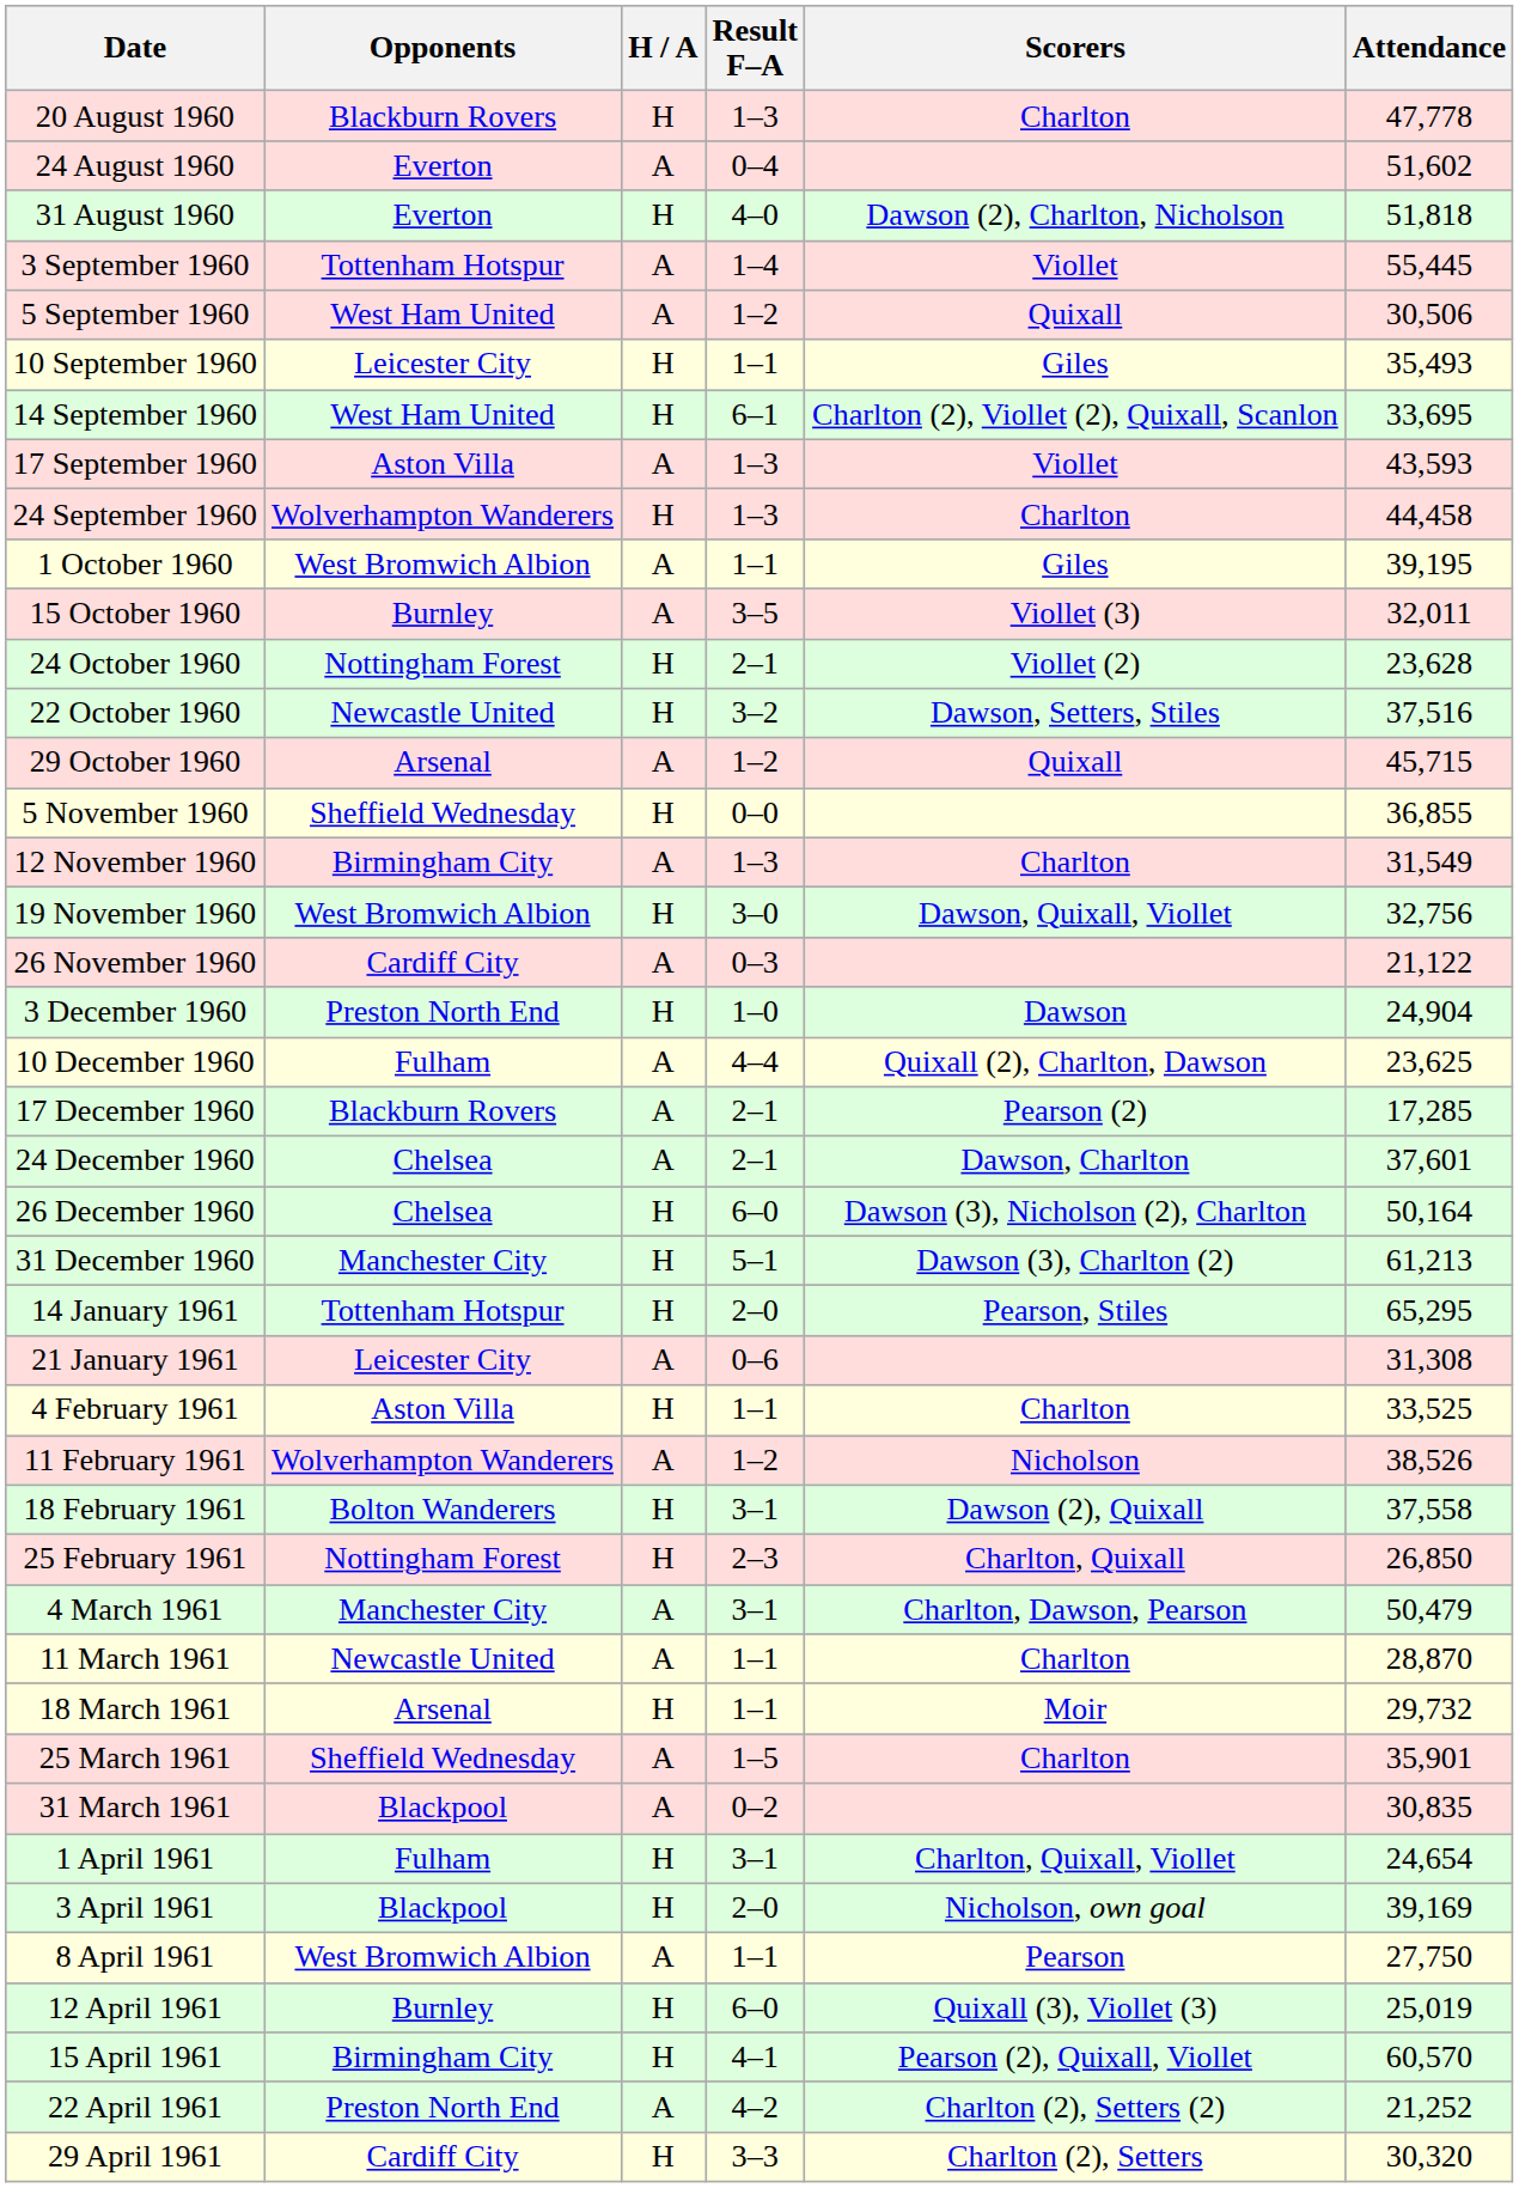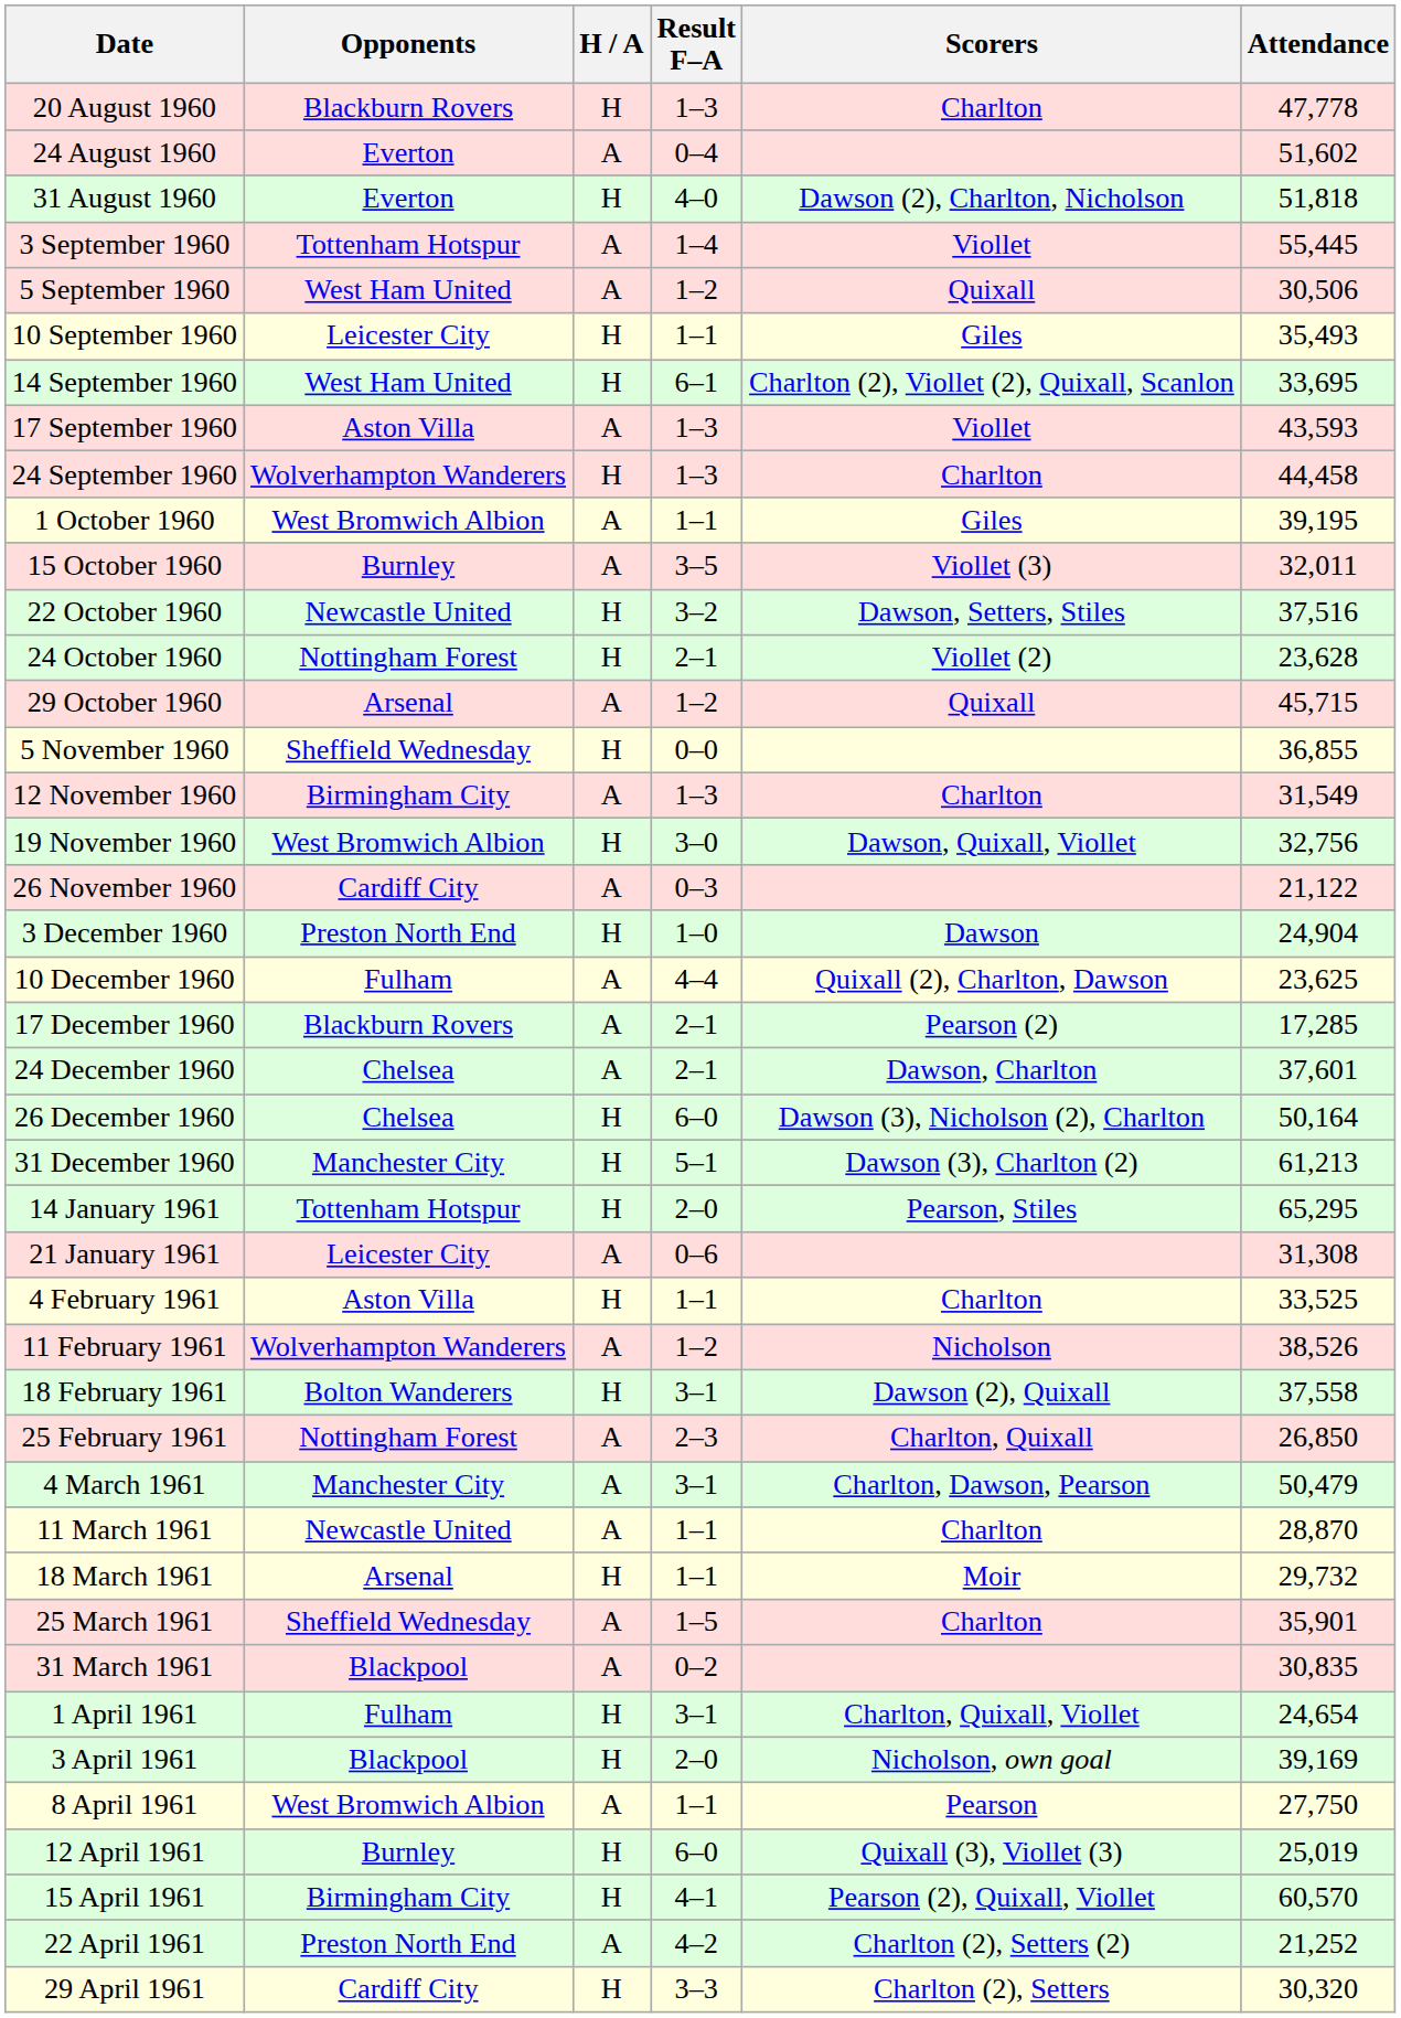 <table class="wikitable" style="text-align:center">
 <tr>
 <th>Date</th>
 <th>Opponents</th>
 <th>H / A</th>
 <th>Result<br>F–A</th>
 <th>Scorers</th>
 <th>Attendance</th>
 </tr>
 <tr bgcolor="#ffdddd">
 <td>20 August 1960</td>
 <td><a href='#'>Blackburn Rovers</a></td>
 <td>H</td>
 <td>1–3</td>
 <td><a href='#'>Charlton</a></td>
 <td>47,778</td>
 </tr>
 <tr bgcolor="#ffdddd">
 <td>24 August 1960</td>
 <td><a href='#'>Everton</a></td>
 <td>A</td>
 <td>0–4</td>
 <td></td>
 <td>51,602</td>
 </tr>
 <tr bgcolor="#ddffdd">
 <td>31 August 1960</td>
 <td><a href='#'>Everton</a></td>
 <td>H</td>
 <td>4–0</td>
 <td><a href='#'>Dawson</a> (2), <a href='#'>Charlton</a>, <a href='#'>Nicholson</a></td>
 <td>51,818</td>
 </tr>
 <tr bgcolor="#ffdddd">
 <td>3 September 1960</td>
 <td><a href='#'>Tottenham Hotspur</a></td>
 <td>A</td>
 <td>1–4</td>
 <td><a href='#'>Viollet</a></td>
 <td>55,445</td>
 </tr>
 <tr bgcolor="#ffdddd">
 <td>5 September 1960</td>
 <td><a href='#'>West Ham United</a></td>
 <td>A</td>
 <td>1–2</td>
 <td><a href='#'>Quixall</a></td>
 <td>30,506</td>
 </tr>
 <tr bgcolor="#ffffdd">
 <td>10 September 1960</td>
 <td><a href='#'>Leicester City</a></td>
 <td>H</td>
 <td>1–1</td>
 <td><a href='#'>Giles</a></td>
 <td>35,493</td>
 </tr>
 <tr bgcolor="#ddffdd">
 <td>14 September 1960</td>
 <td><a href='#'>West Ham United</a></td>
 <td>H</td>
 <td>6–1</td>
 <td><a href='#'>Charlton</a> (2), <a href='#'>Viollet</a> (2), <a href='#'>Quixall</a>, <a href='#'>Scanlon</a></td>
 <td>33,695</td>
 </tr>
 <tr bgcolor="#ffdddd">
 <td>17 September 1960</td>
 <td><a href='#'>Aston Villa</a></td>
 <td>A</td>
 <td>1–3</td>
 <td><a href='#'>Viollet</a></td>
 <td>43,593</td>
 </tr>
 <tr bgcolor="#ffdddd">
 <td>24 September 1960</td>
 <td><a href='#'>Wolverhampton Wanderers</a></td>
 <td>H</td>
 <td>1–3</td>
 <td><a href='#'>Charlton</a></td>
 <td>44,458</td>
 </tr>
 <tr bgcolor="#ffffdd">
 <td>1 October 1960</td>
 <td><a href='#'>West Bromwich Albion</a></td>
 <td>A</td>
 <td>1–1</td>
 <td><a href='#'>Giles</a></td>
 <td>39,195</td>
 </tr>
 <tr bgcolor="#ffdddd">
 <td>15 October 1960</td>
 <td><a href='#'>Burnley</a></td>
 <td>A</td>
 <td>3–5</td>
 <td><a href='#'>Viollet</a> (3)</td>
 <td>32,011</td>
 </tr>
 <tr bgcolor="#ddffdd">
+<td>22 October 1960</td>
+<td><a href='#'>Newcastle United</a></td>
+<td>H</td>
+<td>3–2</td>
+<td><a href='#'>Dawson</a>, <a href='#'>Setters</a>, <a href='#'>Stiles</a></td>
+<td>37,516</td>
+</tr>
+<tr bgcolor="#ddffdd">
 <td>24 October 1960</td>
 <td><a href='#'>Nottingham Forest</a></td>
 <td>H</td>
 <td>2–1</td>
 <td><a href='#'>Viollet</a> (2)</td>
 <td>23,628</td>
-</tr>
-<tr bgcolor="#ddffdd">
-<td>22 October 1960</td>
-<td><a href='#'>Newcastle United</a></td>
-<td>H</td>
-<td>3–2</td>
-<td><a href='#'>Dawson</a>, <a href='#'>Setters</a>, <a href='#'>Stiles</a></td>
-<td>37,516</td>
 </tr>
 <tr bgcolor="#ffdddd">
 <td>29 October 1960</td>
 <td><a href='#'>Arsenal</a></td>
 <td>A</td>
 <td>1–2</td>
 <td><a href='#'>Quixall</a></td>
 <td>45,715</td>
 </tr>
 <tr bgcolor="#ffffdd">
 <td>5 November 1960</td>
 <td><a href='#'>Sheffield Wednesday</a></td>
 <td>H</td>
 <td>0–0</td>
 <td></td>
 <td>36,855</td>
 </tr>
 <tr bgcolor="#ffdddd">
 <td>12 November 1960</td>
 <td><a href='#'>Birmingham City</a></td>
 <td>A</td>
 <td>1–3</td>
 <td><a href='#'>Charlton</a></td>
 <td>31,549</td>
 </tr>
 <tr bgcolor="#ddffdd">
 <td>19 November 1960</td>
 <td><a href='#'>West Bromwich Albion</a></td>
 <td>H</td>
 <td>3–0</td>
 <td><a href='#'>Dawson</a>, <a href='#'>Quixall</a>, <a href='#'>Viollet</a></td>
 <td>32,756</td>
 </tr>
 <tr bgcolor="#ffdddd">
 <td>26 November 1960</td>
 <td><a href='#'>Cardiff City</a></td>
 <td>A</td>
 <td>0–3</td>
 <td></td>
 <td>21,122</td>
 </tr>
 <tr bgcolor="#ddffdd">
 <td>3 December 1960</td>
 <td><a href='#'>Preston North End</a></td>
 <td>H</td>
 <td>1–0</td>
 <td><a href='#'>Dawson</a></td>
 <td>24,904</td>
 </tr>
 <tr bgcolor="#ffffdd">
 <td>10 December 1960</td>
 <td><a href='#'>Fulham</a></td>
 <td>A</td>
 <td>4–4</td>
 <td><a href='#'>Quixall</a> (2), <a href='#'>Charlton</a>, <a href='#'>Dawson</a></td>
 <td>23,625</td>
 </tr>
 <tr bgcolor="#ddffdd">
 <td>17 December 1960</td>
 <td><a href='#'>Blackburn Rovers</a></td>
 <td>A</td>
 <td>2–1</td>
 <td><a href='#'>Pearson</a> (2)</td>
 <td>17,285</td>
 </tr>
 <tr bgcolor="#ddffdd">
 <td>24 December 1960</td>
 <td><a href='#'>Chelsea</a></td>
 <td>A</td>
 <td>2–1</td>
 <td><a href='#'>Dawson</a>, <a href='#'>Charlton</a></td>
 <td>37,601</td>
 </tr>
 <tr bgcolor="#ddffdd">
 <td>26 December 1960</td>
 <td><a href='#'>Chelsea</a></td>
 <td>H</td>
 <td>6–0</td>
 <td><a href='#'>Dawson</a> (3), <a href='#'>Nicholson</a> (2), <a href='#'>Charlton</a></td>
 <td>50,164</td>
 </tr>
 <tr bgcolor="#ddffdd">
 <td>31 December 1960</td>
 <td><a href='#'>Manchester City</a></td>
 <td>H</td>
 <td>5–1</td>
 <td><a href='#'>Dawson</a> (3), <a href='#'>Charlton</a> (2)</td>
 <td>61,213</td>
 </tr>
 <tr bgcolor="#ddffdd">
 <td>14 January 1961</td>
 <td><a href='#'>Tottenham Hotspur</a></td>
 <td>H</td>
 <td>2–0</td>
 <td><a href='#'>Pearson</a>, <a href='#'>Stiles</a></td>
 <td>65,295</td>
 </tr>
 <tr bgcolor="#ffdddd">
 <td>21 January 1961</td>
 <td><a href='#'>Leicester City</a></td>
 <td>A</td>
 <td>0–6</td>
 <td></td>
 <td>31,308</td>
 </tr>
 <tr bgcolor="#ffffdd">
 <td>4 February 1961</td>
 <td><a href='#'>Aston Villa</a></td>
 <td>H</td>
 <td>1–1</td>
 <td><a href='#'>Charlton</a></td>
 <td>33,525</td>
 </tr>
 <tr bgcolor="#ffdddd">
 <td>11 February 1961</td>
 <td><a href='#'>Wolverhampton Wanderers</a></td>
 <td>A</td>
 <td>1–2</td>
 <td><a href='#'>Nicholson</a></td>
 <td>38,526</td>
 </tr>
 <tr bgcolor="#ddffdd">
 <td>18 February 1961</td>
 <td><a href='#'>Bolton Wanderers</a></td>
 <td>H</td>
 <td>3–1</td>
 <td><a href='#'>Dawson</a> (2), <a href='#'>Quixall</a></td>
 <td>37,558</td>
 </tr>
 <tr bgcolor="#ffdddd">
 <td>25 February 1961</td>
 <td><a href='#'>Nottingham Forest</a></td>
-<td>H</td>
+<td>A</td>
 <td>2–3</td>
 <td><a href='#'>Charlton</a>, <a href='#'>Quixall</a></td>
 <td>26,850</td>
 </tr>
 <tr bgcolor="#ddffdd">
 <td>4 March 1961</td>
 <td><a href='#'>Manchester City</a></td>
 <td>A</td>
 <td>3–1</td>
 <td><a href='#'>Charlton</a>, <a href='#'>Dawson</a>, <a href='#'>Pearson</a></td>
 <td>50,479</td>
 </tr>
 <tr bgcolor="#ffffdd">
 <td>11 March 1961</td>
 <td><a href='#'>Newcastle United</a></td>
 <td>A</td>
 <td>1–1</td>
 <td><a href='#'>Charlton</a></td>
 <td>28,870</td>
 </tr>
 <tr bgcolor="#ffffdd">
 <td>18 March 1961</td>
 <td><a href='#'>Arsenal</a></td>
 <td>H</td>
 <td>1–1</td>
 <td><a href='#'>Moir</a></td>
 <td>29,732</td>
 </tr>
 <tr bgcolor="#ffdddd">
 <td>25 March 1961</td>
 <td><a href='#'>Sheffield Wednesday</a></td>
 <td>A</td>
 <td>1–5</td>
 <td><a href='#'>Charlton</a></td>
 <td>35,901</td>
 </tr>
 <tr bgcolor="#ffdddd">
 <td>31 March 1961</td>
 <td><a href='#'>Blackpool</a></td>
 <td>A</td>
 <td>0–2</td>
 <td></td>
 <td>30,835</td>
 </tr>
 <tr bgcolor="#ddffdd">
 <td>1 April 1961</td>
 <td><a href='#'>Fulham</a></td>
 <td>H</td>
 <td>3–1</td>
 <td><a href='#'>Charlton</a>, <a href='#'>Quixall</a>, <a href='#'>Viollet</a></td>
 <td>24,654</td>
 </tr>
 <tr bgcolor="#ddffdd">
 <td>3 April 1961</td>
 <td><a href='#'>Blackpool</a></td>
 <td>H</td>
 <td>2–0</td>
 <td><a href='#'>Nicholson</a>, <em>own goal</em></td>
 <td>39,169</td>
 </tr>
 <tr bgcolor="#ffffdd">
 <td>8 April 1961</td>
 <td><a href='#'>West Bromwich Albion</a></td>
 <td>A</td>
 <td>1–1</td>
 <td><a href='#'>Pearson</a></td>
 <td>27,750</td>
 </tr>
 <tr bgcolor="#ddffdd">
 <td>12 April 1961</td>
 <td><a href='#'>Burnley</a></td>
 <td>H</td>
 <td>6–0</td>
 <td><a href='#'>Quixall</a> (3), <a href='#'>Viollet</a> (3)</td>
 <td>25,019</td>
 </tr>
 <tr bgcolor="#ddffdd">
 <td>15 April 1961</td>
 <td><a href='#'>Birmingham City</a></td>
 <td>H</td>
 <td>4–1</td>
 <td><a href='#'>Pearson</a> (2), <a href='#'>Quixall</a>, <a href='#'>Viollet</a></td>
 <td>60,570</td>
 </tr>
 <tr bgcolor="#ddffdd">
 <td>22 April 1961</td>
 <td><a href='#'>Preston North End</a></td>
 <td>A</td>
 <td>4–2</td>
 <td><a href='#'>Charlton</a> (2), <a href='#'>Setters</a> (2)</td>
 <td>21,252</td>
 </tr>
 <tr bgcolor="#ffffdd">
 <td>29 April 1961</td>
 <td><a href='#'>Cardiff City</a></td>
 <td>H</td>
 <td>3–3</td>
 <td><a href='#'>Charlton</a> (2), <a href='#'>Setters</a></td>
 <td>30,320</td>
 </tr>
 </table>
